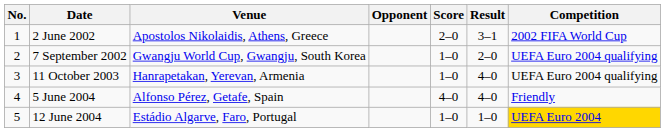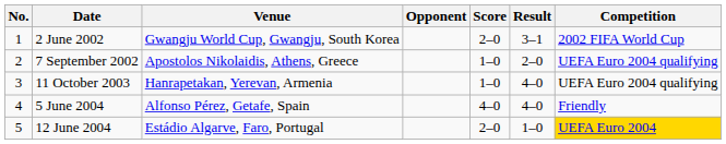 <table class="wikitable sortable">
 <tr>
 <th scope="col">No.</th>
 <th scope="col">Date</th>
 <th scope="col">Venue</th>
 <th scope="col">Opponent</th>
 <th scope="col">Score</th>
 <th scope="col">Result</th>
 <th scope="col">Competition</th>
 </tr>
 <tr>
 <td style="text-align:center">1</td>
 <td>2 June 2002</td>
-<td><a href='#'>Apostolos Nikolaidis</a>, <a href='#'>Athens</a>, Greece</td>
+<td><a href='#'>Gwangju World Cup</a>, <a href='#'>Gwangju</a>, South Korea</td>
 <td></td>
 <td style="text-align:center">2–0</td>
 <td style="text-align:center">3–1</td>
 <td><a href='#'>2002 FIFA World Cup</a></td>
 </tr>
 <tr>
 <td style="text-align:center">2</td>
 <td>7 September 2002</td>
-<td><a href='#'>Gwangju World Cup</a>, <a href='#'>Gwangju</a>, South Korea</td>
+<td><a href='#'>Apostolos Nikolaidis</a>, <a href='#'>Athens</a>, Greece</td>
 <td></td>
 <td style="text-align:center">1–0</td>
 <td style="text-align:center">2–0</td>
 <td><a href='#'>UEFA Euro 2004 qualifying</a></td>
 </tr>
 <tr>
 <td style="text-align:center">3</td>
 <td>11 October 2003</td>
 <td><a href='#'>Hanrapetakan</a>, <a href='#'>Yerevan</a>, Armenia</td>
 <td></td>
 <td style="text-align:center">1–0</td>
 <td style="text-align:center">4–0</td>
 <td>UEFA Euro 2004 qualifying</td>
 </tr>
 <tr>
 <td style="text-align:center">4</td>
 <td>5 June 2004</td>
 <td><a href='#'>Alfonso Pérez</a>, <a href='#'>Getafe</a>, Spain</td>
 <td></td>
 <td style="text-align:center">4–0</td>
 <td style="text-align:center">4–0</td>
 <td><a href='#'>Friendly</a></td>
 </tr>
 <tr>
 <td style="text-align:center">5</td>
 <td>12 June 2004</td>
 <td><a href='#'>Estádio Algarve</a>, <a href='#'>Faro</a>, Portugal</td>
 <td></td>
-<td style="text-align:center">1–0</td>
+<td style="text-align:center">2–0</td>
 <td style="text-align:center">1–0</td>
 <td style="background: gold;"><a href='#'>UEFA Euro 2004</a></td>
 </tr>
 </table>
